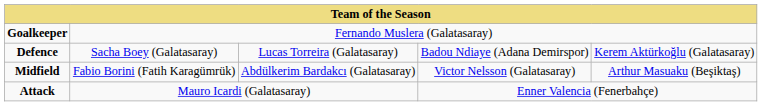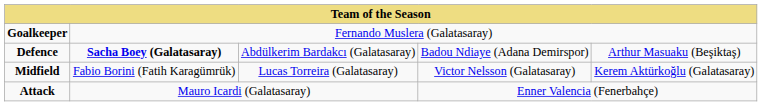 <table class="wikitable" style="text-align:center">
 <tr>
 <th colspan="5" style="background-color: #eedd82">Team of the Season</th>
 </tr>
 <tr>
 <td><strong>Goalkeeper</strong></td>
 <td colspan="4"> <a href='#'>Fernando Muslera</a> (Galatasaray)</td>
 </tr>
 <tr>
 <td><strong>Defence</strong></td>
-<td> <a href='#'>Sacha Boey</a> (Galatasaray)</td>
-<td> <a href='#'>Lucas Torreira</a> (Galatasaray)</td>
+<td><strong> <a href='#'>Sacha Boey</a> (Galatasaray)</strong></td>
+<td> <a href='#'>Abdülkerim Bardakcı</a> (Galatasaray)</td>
 <td> <a href='#'>Badou Ndiaye</a> (Adana Demirspor)</td>
-<td> <a href='#'>Kerem Aktürkoğlu</a> (Galatasaray)</td>
+<td> <a href='#'>Arthur Masuaku</a> (Beşiktaş)</td>
 </tr>
 <tr>
 <td><strong>Midfield</strong></td>
 <td> <a href='#'>Fabio Borini</a> (Fatih Karagümrük)</td>
-<td> <a href='#'>Abdülkerim Bardakcı</a> (Galatasaray)</td>
+<td> <a href='#'>Lucas Torreira</a> (Galatasaray)</td>
 <td> <a href='#'>Victor Nelsson</a> (Galatasaray)</td>
-<td> <a href='#'>Arthur Masuaku</a> (Beşiktaş)</td>
+<td> <a href='#'>Kerem Aktürkoğlu</a> (Galatasaray)</td>
 </tr>
 <tr>
 <td><strong>Attack</strong></td>
 <td colspan="2"> <a href='#'>Mauro Icardi</a> (Galatasaray)</td>
 <td colspan="2"> <a href='#'>Enner Valencia</a> (Fenerbahçe)</td>
 </tr>
 </table>
